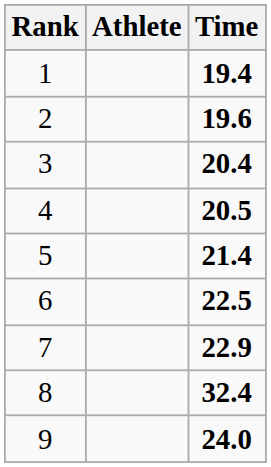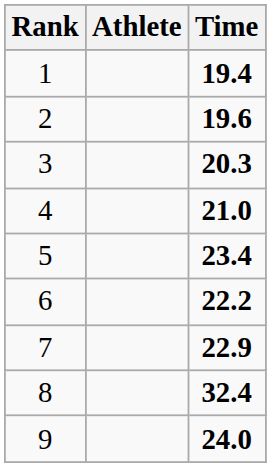 <table class=wikitable style="text-align:center;">
 <tr>
 <th>Rank</th>
 <th>Athlete</th>
 <th>Time</th>
 </tr>
 <tr>
 <td>1</td>
 <td align=left></td>
 <td><strong>19.4</strong></td>
 </tr>
 <tr>
 <td>2</td>
 <td align=left></td>
 <td><strong>19.6</strong></td>
 </tr>
 <tr>
 <td>3</td>
 <td align=left></td>
-<td><strong>20.4</strong></td>
+<td><strong>20.3</strong></td>
 </tr>
 <tr>
 <td>4</td>
 <td align=left></td>
-<td><strong>20.5</strong></td>
+<td><strong>21.0</strong></td>
 </tr>
 <tr>
 <td>5</td>
 <td align=left></td>
-<td><strong>21.4</strong></td>
+<td><strong>23.4</strong></td>
 </tr>
 <tr>
 <td>6</td>
 <td align=left></td>
-<td><strong>22.5</strong></td>
+<td><strong>22.2</strong></td>
 </tr>
 <tr>
 <td>7</td>
 <td align=left></td>
 <td><strong>22.9</strong></td>
 </tr>
 <tr>
 <td>8</td>
 <td align=left></td>
 <td><strong>32.4</strong></td>
 </tr>
 <tr>
 <td>9</td>
 <td align=left></td>
 <td><strong>24.0</strong></td>
 </tr>
 </table>
